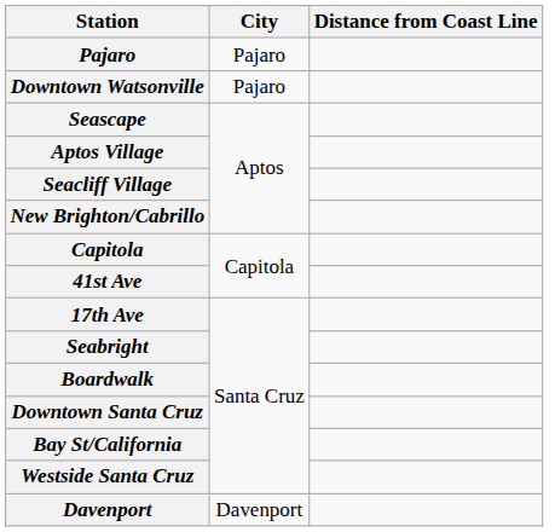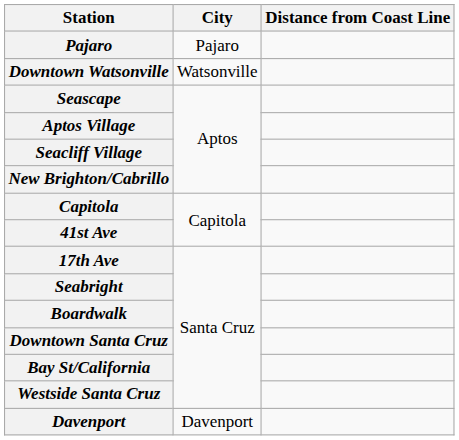 <table class="wikitable sortable" style="font-size:100%;text-align:center;">
 <tr>
 <th>Station</th>
 <th>City</th>
 <th>Distance from Coast Line</th>
 </tr>
 <tr>
 <th><em>Pajaro</em></th>
 <td>Pajaro</td>
 <td></td>
 </tr>
 <tr>
 <th><em>Downtown Watsonville</em></th>
-<td>Pajaro</td>
+<td>Watsonville</td>
 <td></td>
 </tr>
 <tr>
 <th><em>Seascape</em></th>
 <td rowspan=4>Aptos</td>
 <td></td>
 </tr>
 <tr>
 <th><em>Aptos Village</em></th>
 <td></td>
 </tr>
 <tr>
 <th><em>Seacliff Village</em></th>
 <td></td>
 </tr>
 <tr>
 <th><em>New Brighton/Cabrillo</em></th>
 <td></td>
 </tr>
 <tr>
 <th><em>Capitola</em></th>
 <td rowspan=2>Capitola</td>
 <td></td>
 </tr>
 <tr>
 <th><em>41st Ave</em></th>
 <td></td>
 </tr>
 <tr>
 <th><em>17th Ave</em></th>
 <td rowspan=6>Santa Cruz</td>
 <td></td>
 </tr>
 <tr>
 <th><em>Seabright</em></th>
 <td></td>
 </tr>
 <tr>
 <th><em>Boardwalk</em></th>
 <td></td>
 </tr>
 <tr>
 <th><em>Downtown Santa Cruz</em></th>
 <td></td>
 </tr>
 <tr>
 <th><em>Bay St/California</em></th>
 <td></td>
 </tr>
 <tr>
 <th><em>Westside Santa Cruz</em></th>
 <td></td>
 </tr>
 <tr>
 <th><em>Davenport</em></th>
 <td>Davenport</td>
 <td></td>
 </tr>
 </table>
